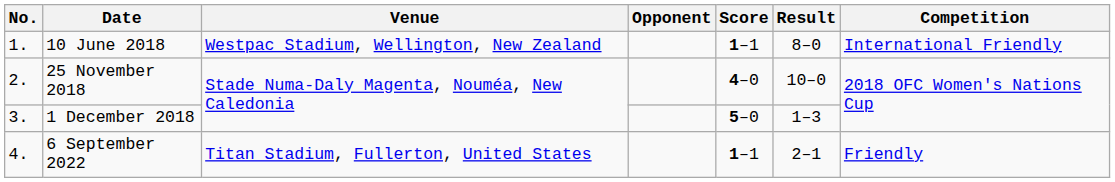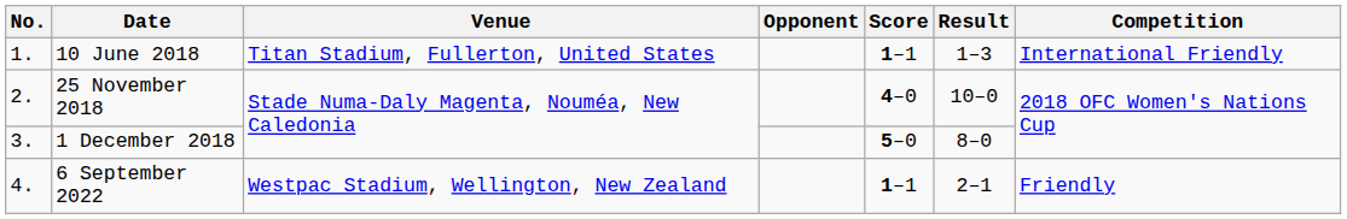 <table class="wikitable">
 <tr>
 <th>No.</th>
 <th>Date</th>
 <th>Venue</th>
 <th>Opponent</th>
 <th>Score</th>
 <th>Result</th>
 <th>Competition</th>
 </tr>
 <tr>
 <td>1.</td>
 <td>10 June 2018</td>
-<td><a href='#'>Westpac Stadium</a>, <a href='#'>Wellington</a>, <a href='#'>New Zealand</a></td>
+<td><a href='#'>Titan Stadium</a>, <a href='#'>Fullerton</a>, <a href='#'>United States</a></td>
 <td></td>
 <td align=center><strong>1</strong>–1</td>
-<td align=center>8–0</td>
+<td align=center>1–3</td>
 <td><a href='#'>International Friendly</a></td>
 </tr>
 <tr>
 <td>2.</td>
 <td>25 November 2018</td>
 <td rowspan="2"><a href='#'>Stade Numa-Daly Magenta</a>, <a href='#'>Nouméa</a>, <a href='#'>New Caledonia</a></td>
 <td></td>
 <td align=center><strong>4</strong>–0</td>
 <td align=center>10–0</td>
 <td rowspan="2"><a href='#'>2018 OFC Women's Nations Cup</a></td>
 </tr>
 <tr>
 <td>3.</td>
 <td>1 December 2018</td>
 <td></td>
 <td align=center><strong>5</strong>–0</td>
-<td align=center>1–3</td>
+<td align=center>8–0</td>
 </tr>
 <tr>
 <td>4.</td>
 <td>6 September 2022</td>
-<td><a href='#'>Titan Stadium</a>, <a href='#'>Fullerton</a>, <a href='#'>United States</a></td>
+<td><a href='#'>Westpac Stadium</a>, <a href='#'>Wellington</a>, <a href='#'>New Zealand</a></td>
 <td></td>
 <td style="text-align:center;"><strong>1</strong>–1</td>
 <td style="text-align:center;">2–1</td>
 <td><a href='#'>Friendly</a></td>
 </tr>
 </table>
